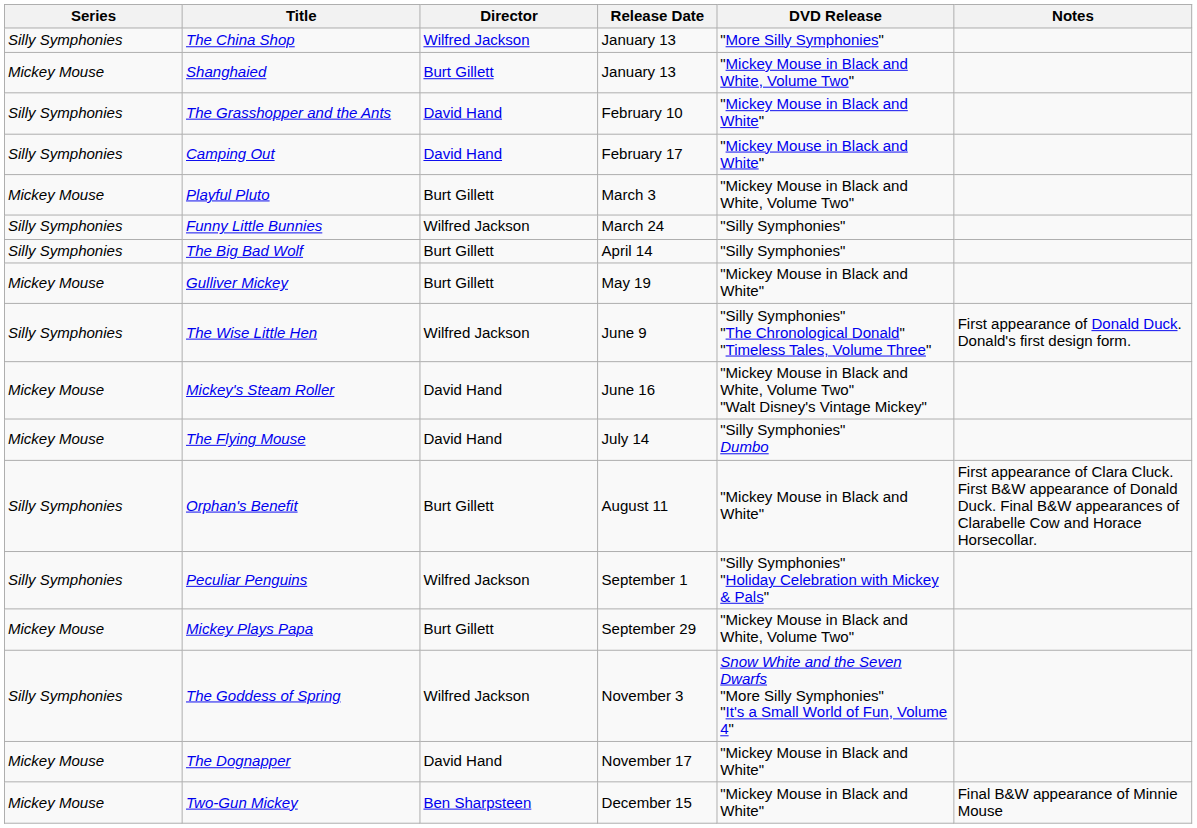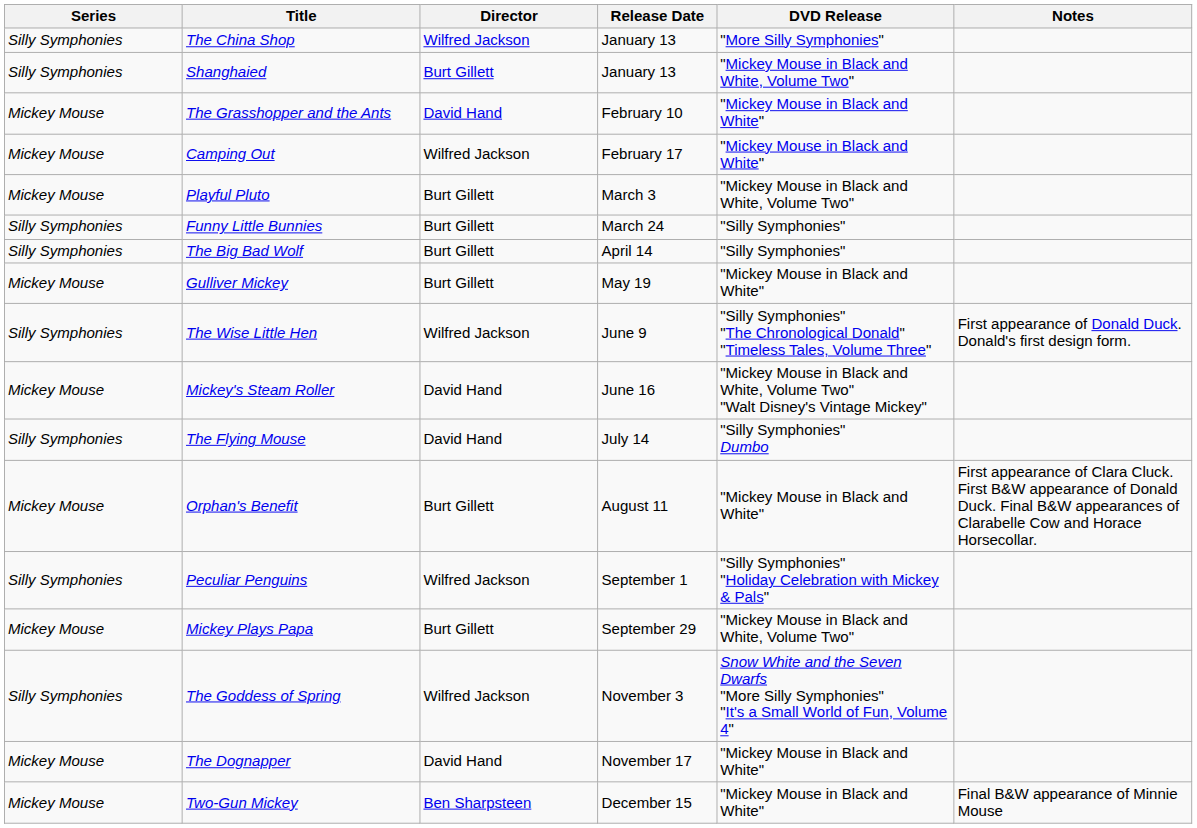 <table class="wikitable" style="width:100%;">
 <tr>
 <th style="width:15%;">Series</th>
 <th style="width:20%;">Title</th>
 <th style="width:15%;">Director</th>
 <th style="width:10%;">Release Date</th>
 <th style="width:20%;">DVD Release</th>
 <th style="width:20%;">Notes</th>
 </tr>
 <tr>
 <td><em>Silly Symphonies</em></td>
 <td><em><a href='#'>The China Shop</a></em></td>
 <td><a href='#'>Wilfred Jackson</a></td>
 <td>January 13</td>
 <td>"<a href='#'>More Silly Symphonies</a>"</td>
 <td></td>
 </tr>
 <tr>
-<td><em>Mickey Mouse</em></td>
+<td><em>Silly Symphonies</em></td>
 <td><em><a href='#'>Shanghaied</a></em></td>
 <td><a href='#'>Burt Gillett</a></td>
 <td>January 13</td>
 <td>"<a href='#'>Mickey Mouse in Black and White, Volume Two</a>"</td>
 <td></td>
 </tr>
 <tr>
-<td><em>Silly Symphonies</em></td>
+<td><em>Mickey Mouse</em></td>
 <td><em><a href='#'>The Grasshopper and the Ants</a></em></td>
 <td><a href='#'>David Hand</a></td>
 <td>February 10</td>
 <td>"<a href='#'>Mickey Mouse in Black and White</a>"</td>
 <td></td>
 </tr>
 <tr>
-<td><em>Silly Symphonies</em></td>
+<td><em>Mickey Mouse</em></td>
 <td><em><a href='#'>Camping Out</a></em></td>
-<td><a href='#'>David Hand</a></td>
+<td>Wilfred Jackson</td>
 <td>February 17</td>
 <td>"<a href='#'>Mickey Mouse in Black and White</a>"</td>
 </tr>
 <tr>
 <td><em>Mickey Mouse</em></td>
 <td><em><a href='#'>Playful Pluto</a></em></td>
 <td>Burt Gillett</td>
 <td>March 3</td>
 <td>"Mickey Mouse in Black and White, Volume Two"</td>
 <td></td>
 </tr>
 <tr>
 <td><em>Silly Symphonies</em></td>
 <td><em><a href='#'>Funny Little Bunnies</a></em></td>
-<td>Wilfred Jackson</td>
+<td>Burt Gillett</td>
 <td>March 24</td>
 <td>"Silly Symphonies"</td>
 <td></td>
 </tr>
 <tr>
 <td><em>Silly Symphonies</em></td>
 <td><em><a href='#'>The Big Bad Wolf</a></em></td>
 <td>Burt Gillett</td>
 <td>April 14</td>
 <td>"Silly Symphonies"</td>
 <td></td>
 </tr>
 <tr>
 <td><em>Mickey Mouse</em></td>
 <td><em><a href='#'>Gulliver Mickey</a></em></td>
 <td>Burt Gillett</td>
 <td>May 19</td>
 <td>"Mickey Mouse in Black and White"</td>
 <td></td>
 </tr>
 <tr>
 <td><em>Silly Symphonies</em></td>
 <td><em><a href='#'>The Wise Little Hen</a></em></td>
 <td>Wilfred Jackson</td>
 <td>June 9</td>
 <td>"Silly Symphonies" <br>"<a href='#'>The Chronological Donald</a>" <br>"<a href='#'>Timeless Tales, Volume Three</a>"</td>
 <td>First appearance of <a href='#'>Donald Duck</a>. Donald's first design form.</td>
 </tr>
 <tr>
 <td><em>Mickey Mouse</em></td>
 <td><em><a href='#'>Mickey's Steam Roller</a></em></td>
 <td>David Hand</td>
 <td>June 16</td>
 <td>"Mickey Mouse in Black and White, Volume Two" <br>"Walt Disney's Vintage Mickey"</td>
 <td></td>
 </tr>
 <tr>
-<td><em>Mickey Mouse</em></td>
+<td><em>Silly Symphonies</em></td>
 <td><em><a href='#'>The Flying Mouse</a></em></td>
 <td>David Hand</td>
 <td>July 14</td>
 <td>"Silly Symphonies" <br><em><a href='#'>Dumbo</a></em></td>
 <td></td>
 </tr>
 <tr>
-<td><em>Silly Symphonies</em></td>
+<td><em>Mickey Mouse</em></td>
 <td><em><a href='#'>Orphan's Benefit</a></em></td>
 <td>Burt Gillett</td>
 <td>August 11</td>
 <td>"Mickey Mouse in Black and White"</td>
 <td>First appearance of Clara Cluck. First B&W appearance of Donald Duck. Final B&W appearances of Clarabelle Cow and Horace Horsecollar.</td>
 </tr>
 <tr>
 <td><em>Silly Symphonies</em></td>
 <td><em><a href='#'>Peculiar Penguins</a></em></td>
 <td>Wilfred Jackson</td>
 <td>September 1</td>
 <td>"Silly Symphonies" <br>"<a href='#'>Holiday Celebration with Mickey & Pals</a>"</td>
 <td></td>
 </tr>
 <tr>
 <td><em>Mickey Mouse</em></td>
 <td><em><a href='#'>Mickey Plays Papa</a></em></td>
 <td>Burt Gillett</td>
 <td>September 29</td>
 <td>"Mickey Mouse in Black and White, Volume Two"</td>
 <td></td>
 </tr>
 <tr>
 <td><em>Silly Symphonies</em></td>
 <td><em><a href='#'>The Goddess of Spring</a></em></td>
 <td>Wilfred Jackson</td>
 <td>November 3</td>
 <td><em><a href='#'>Snow White and the Seven Dwarfs</a></em> <br>"More Silly Symphonies" <br>"<a href='#'>It's a Small World of Fun, Volume 4</a>"</td>
 <td></td>
 </tr>
 <tr>
 <td><em>Mickey Mouse</em></td>
 <td><em><a href='#'>The Dognapper</a></em></td>
 <td>David Hand</td>
 <td>November 17</td>
 <td>"Mickey Mouse in Black and White"</td>
 <td></td>
 </tr>
 <tr>
 <td><em>Mickey Mouse</em></td>
 <td><em><a href='#'>Two-Gun Mickey</a></em></td>
 <td><a href='#'>Ben Sharpsteen</a></td>
 <td>December 15</td>
 <td>"Mickey Mouse in Black and White"</td>
 <td>Final B&W appearance of Minnie Mouse</td>
 </tr>
 </table>
